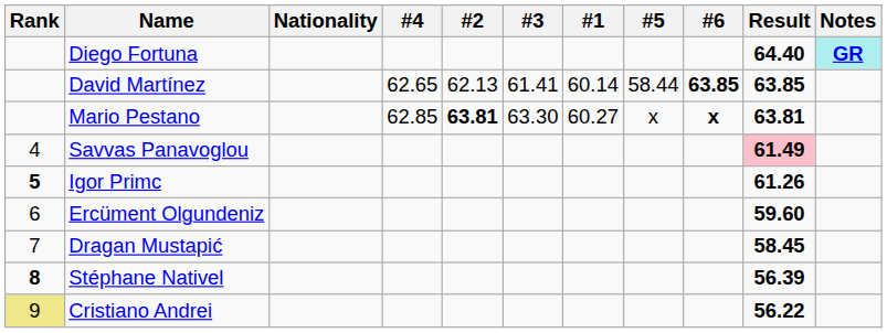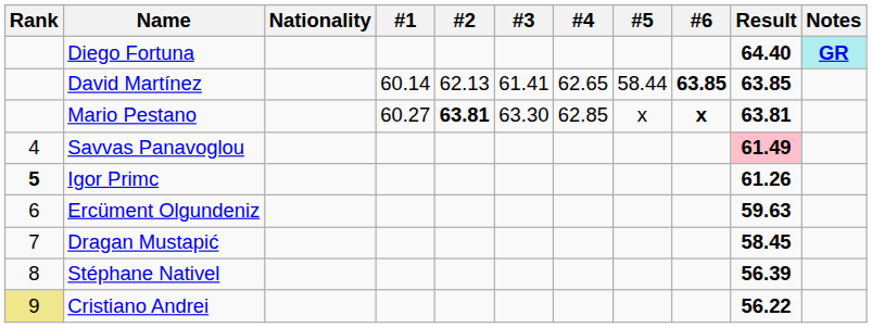 <table class="wikitable sortable" style="text-align:center">
 <tr>
 <th>Rank</th>
 <th>Name</th>
 <th>Nationality</th>
-<th>#4</th>
+<th>#1</th>
 <th>#2</th>
 <th>#3</th>
-<th>#1</th>
+<th>#4</th>
 <th>#5</th>
 <th>#6</th>
 <th>Result</th>
 <th>Notes</th>
 </tr>
 <tr>
 <td></td>
 <td align=left><a href='#'>Diego Fortuna</a></td>
 <td align=left></td>
 <td></td>
 <td></td>
 <td></td>
 <td></td>
 <td></td>
 <td></td>
 <td><strong>64.40</strong></td>
 <td style="background: paleturquoise;"><strong><a href='#'>GR</a></strong></td>
 </tr>
 <tr>
 <td></td>
 <td align=left><a href='#'>David Martínez</a></td>
 <td align=left></td>
-<td>62.65</td>
+<td>60.14</td>
 <td>62.13</td>
 <td>61.41</td>
-<td>60.14</td>
+<td>62.65</td>
 <td>58.44</td>
 <td><strong>63.85</strong></td>
 <td><strong>63.85</strong></td>
 <td></td>
 </tr>
 <tr>
 <td></td>
 <td align=left><a href='#'>Mario Pestano</a></td>
 <td align=left></td>
-<td>62.85</td>
+<td>60.27</td>
 <td><strong>63.81</strong></td>
 <td>63.30</td>
-<td>60.27</td>
+<td>62.85</td>
 <td>x</td>
 <td><strong>x</strong></td>
 <td><strong>63.81</strong></td>
 <td></td>
 </tr>
 <tr>
 <td>4</td>
 <td align=left><a href='#'>Savvas Panavoglou</a></td>
 <td align=left></td>
 <td></td>
 <td></td>
 <td></td>
 <td></td>
 <td></td>
 <td></td>
 <td style="background: pink;"><strong>61.49</strong></td>
 <td></td>
 </tr>
 <tr>
 <td><strong>5</strong></td>
 <td align=left><a href='#'>Igor Primc</a></td>
 <td align=left></td>
 <td></td>
 <td></td>
 <td></td>
 <td></td>
 <td></td>
 <td></td>
 <td><strong>61.26</strong></td>
 <td></td>
 </tr>
 <tr>
 <td>6</td>
 <td align=left><a href='#'>Ercüment Olgundeniz</a></td>
 <td align=left></td>
 <td></td>
 <td></td>
 <td></td>
 <td></td>
 <td></td>
 <td></td>
-<td><strong>59.60</strong></td>
+<td><strong>59.63</strong></td>
 <td></td>
 </tr>
 <tr>
 <td>7</td>
 <td align=left><a href='#'>Dragan Mustapić</a></td>
 <td align=left></td>
 <td></td>
 <td></td>
 <td></td>
 <td></td>
 <td></td>
 <td></td>
 <td><strong>58.45</strong></td>
 <td></td>
 </tr>
 <tr>
-<td><strong>8</strong></td>
+<td>8</td>
 <td align=left><a href='#'>Stéphane Nativel</a></td>
 <td align=left></td>
 <td></td>
 <td></td>
 <td></td>
 <td></td>
 <td></td>
 <td></td>
 <td><strong>56.39</strong></td>
 <td></td>
 </tr>
 <tr>
 <td style="background: khaki;">9</td>
 <td align=left><a href='#'>Cristiano Andrei</a></td>
 <td align=left></td>
 <td></td>
 <td></td>
 <td></td>
 <td></td>
 <td></td>
 <td></td>
 <td><strong>56.22</strong></td>
 <td></td>
 </tr>
 </table>
